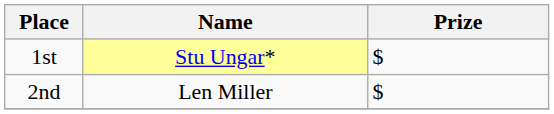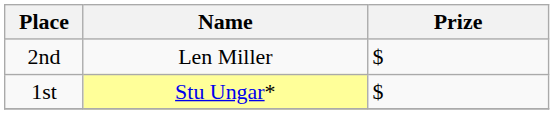 <table class="wikitable">
 <tr>
 <th width="50">Place</th>
 <th width="200">Name</th>
 <th width="125">Prize</th>
 </tr>
 <tr>
+<td align = "center">2nd</td>
+<td align = "center">Len Miller</td>
+<td>$</td>
+</tr>
+<tr>
 <td align = "center">1st</td>
 <td align = "center" bgcolor="#FFFF99"><a href='#'>Stu Ungar</a>*</td>
 <td>$</td>
 </tr>
 <tr>
-<td align = "center">2nd</td>
-<td align = "center">Len Miller</td>
-<td>$</td>
-</tr>
-<tr>
 </tr>
 </table>
